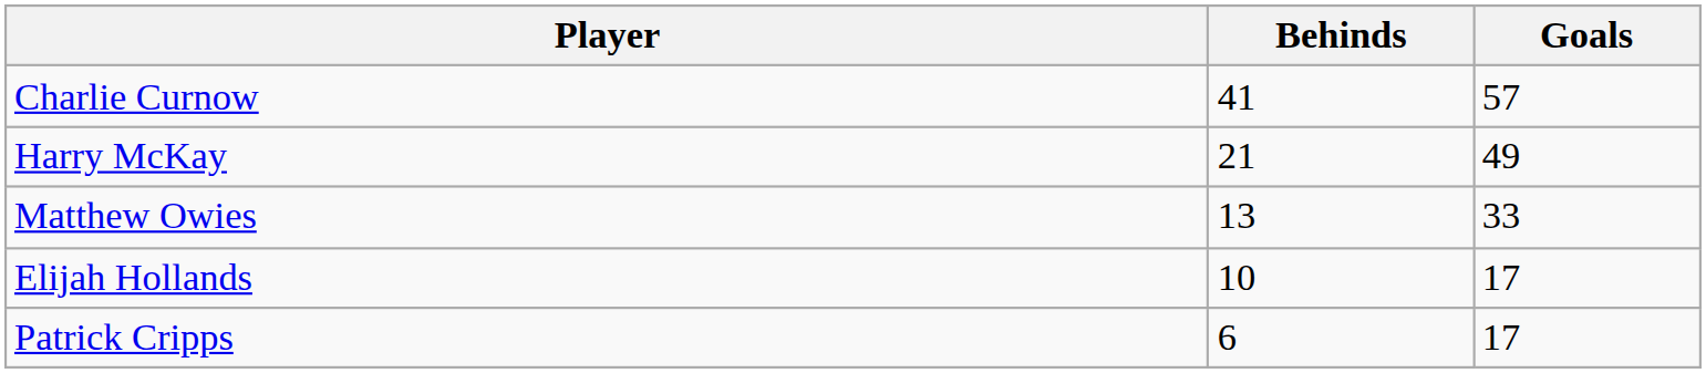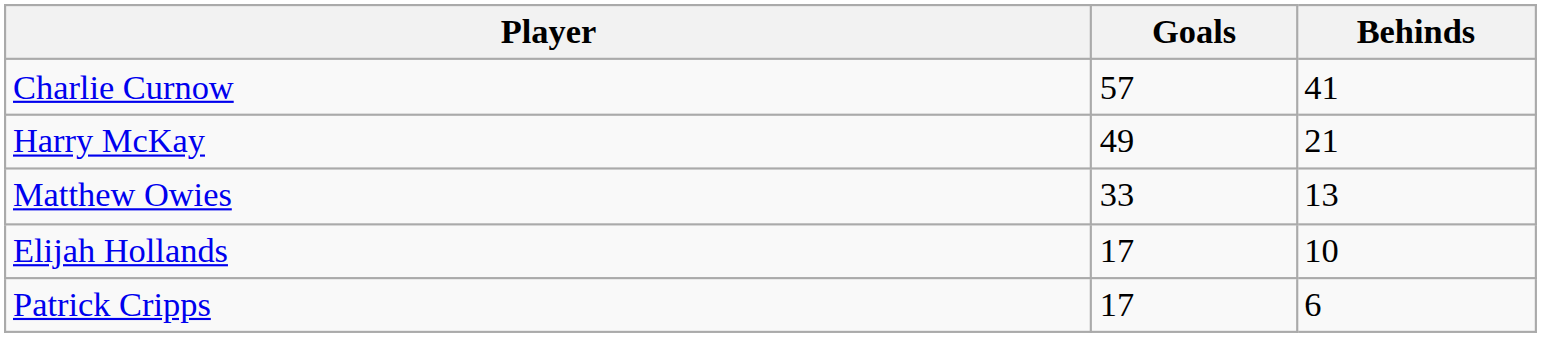 <table class="wikitable sortable" style="width:45%;">
 <tr style="background:#efefef;">
 <th style="width:30%;">Player</th>
+<th width=5%>Goals</th>
 <th width=5%>Behinds</th>
-<th width=5%>Goals</th>
 </tr>
 <tr>
 <td><a href='#'>Charlie Curnow</a></td>
+<td>57</td>
 <td>41</td>
-<td>57</td>
 </tr>
 <tr>
 <td><a href='#'>Harry McKay</a></td>
+<td>49</td>
 <td>21</td>
-<td>49</td>
 </tr>
 <tr>
 <td><a href='#'>Matthew Owies</a></td>
+<td>33</td>
 <td>13</td>
-<td>33</td>
 </tr>
 <tr>
 <td><a href='#'>Elijah Hollands</a></td>
+<td>17</td>
 <td>10</td>
-<td>17</td>
 </tr>
 <tr>
 <td><a href='#'>Patrick Cripps</a></td>
+<td>17</td>
 <td>6</td>
-<td>17</td>
 </tr>
 </table>
